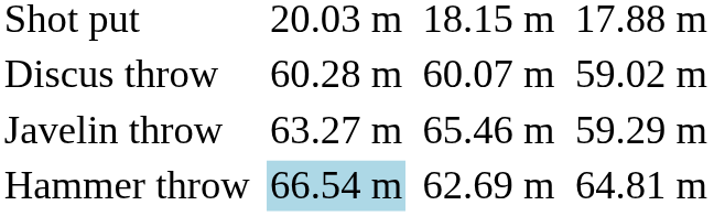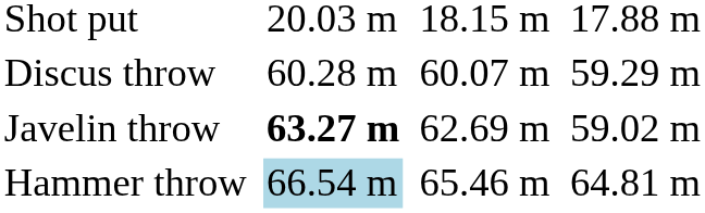 <table>
 <tr>
 <td>Shot put</td>
 <td></td>
 <td>20.03 m</td>
 <td></td>
 <td>18.15 m</td>
 <td></td>
 <td>17.88 m</td>
 </tr>
 <tr>
 <td>Discus throw</td>
 <td></td>
 <td>60.28 m</td>
 <td></td>
 <td>60.07 m</td>
 <td></td>
-<td>59.02 m</td>
+<td>59.29 m</td>
 </tr>
 <tr>
 <td>Javelin throw</td>
 <td></td>
-<td>63.27 m</td>
+<td><strong>63.27 m</strong></td>
 <td></td>
-<td>65.46 m</td>
+<td>62.69 m</td>
 <td></td>
-<td>59.29 m</td>
+<td>59.02 m</td>
 </tr>
 <tr>
 <td>Hammer throw</td>
 <td></td>
 <td style="background: lightblue;">66.54 m</td>
 <td></td>
-<td>62.69 m</td>
+<td>65.46 m</td>
 <td></td>
 <td>64.81 m</td>
 </tr>
 </table>
